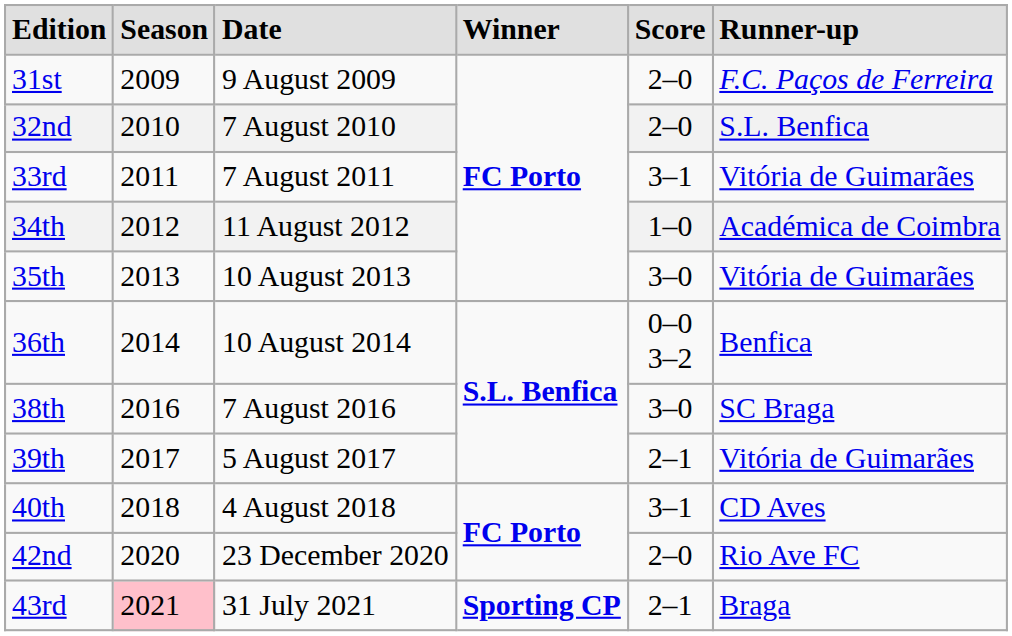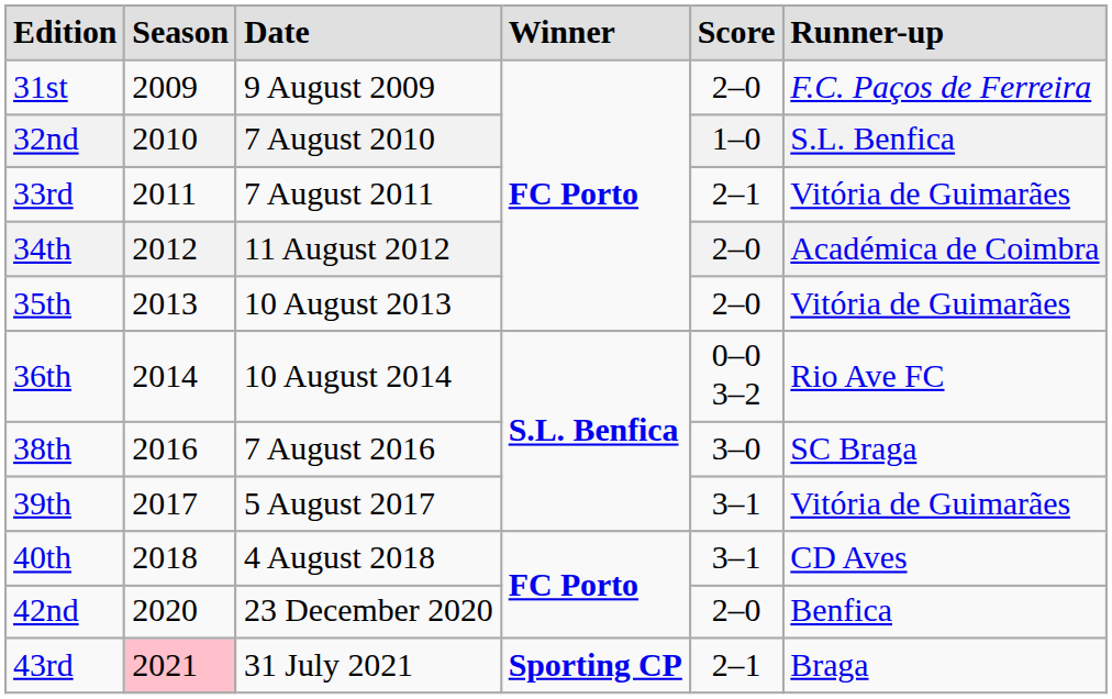 <table class="wikitable" style="font-size:90%">
 <tr bgcolor=#e0e0e0>
 <td><strong>Edition</strong></td>
 <td><strong>Season</strong></td>
 <td><strong>Date</strong></td>
 <td><strong>Winner</strong></td>
 <td><strong>Score</strong></td>
 <td><strong>Runner-up</strong></td>
 </tr>
 <tr>
 <td><a href='#'>31st</a></td>
 <td>2009</td>
 <td align=left>9 August 2009</td>
 <td rowspan="5"><strong><a href='#'>FC Porto</a></strong></td>
 <td align=center>2–0</td>
 <td><em><a href='#'>F.C. Paços de Ferreira</a></em></td>
 </tr>
 <tr bgcolor=#f2f2f2>
 <td><a href='#'>32nd</a></td>
 <td>2010</td>
 <td align=left>7 August 2010</td>
-<td align=center>2–0</td>
+<td align=center>1–0</td>
 <td><a href='#'>S.L. Benfica</a></td>
 </tr>
 <tr>
 <td><a href='#'>33rd</a></td>
 <td>2011</td>
 <td align=left>7 August 2011</td>
-<td align=center>3–1</td>
+<td align=center>2–1</td>
 <td><a href='#'>Vitória de Guimarães</a></td>
 </tr>
 <tr bgcolor=#f2f2f2>
 <td><a href='#'>34th</a></td>
 <td>2012</td>
 <td align=left>11 August 2012</td>
-<td align=center>1–0</td>
+<td align=center>2–0</td>
 <td><a href='#'>Académica de Coimbra</a></td>
 </tr>
 <tr>
 <td><a href='#'>35th</a></td>
 <td>2013</td>
 <td align=left>10 August 2013</td>
-<td align=center>3–0</td>
+<td align=center>2–0</td>
 <td><a href='#'>Vitória de Guimarães</a></td>
 </tr>
 <tr>
 <td><a href='#'>36th</a></td>
 <td>2014</td>
 <td align=left>10 August 2014</td>
 <td rowspan="3"><strong><a href='#'>S.L. Benfica</a></strong></td>
 <td align=center>0–0<br>3–2 </td>
-<td><a href='#'>Benfica</a></td>
+<td><a href='#'>Rio Ave FC</a></td>
 </tr>
 <tr>
 <td><a href='#'>38th</a></td>
 <td>2016</td>
 <td align=left>7 August 2016</td>
 <td align=center>3–0</td>
 <td><a href='#'>SC Braga</a></td>
 </tr>
 <tr>
 <td><a href='#'>39th</a></td>
 <td>2017</td>
 <td align=left>5 August 2017</td>
-<td align=center>2–1</td>
+<td align=center>3–1</td>
 <td><a href='#'>Vitória de Guimarães</a></td>
 </tr>
 <tr>
 <td><a href='#'>40th</a></td>
 <td>2018</td>
 <td align=left>4 August 2018</td>
 <td rowspan=2><strong><a href='#'>FC Porto</a></strong></td>
 <td align=center>3–1</td>
 <td><a href='#'>CD Aves</a></td>
 </tr>
 <tr>
 <td><a href='#'>42nd</a></td>
 <td>2020</td>
 <td align=left>23 December 2020</td>
 <td align=center>2–0</td>
-<td><a href='#'>Rio Ave FC</a></td>
+<td><a href='#'>Benfica</a></td>
 </tr>
 <tr>
 <td><a href='#'>43rd</a></td>
 <td style="background: pink;">2021</td>
 <td align=left>31 July 2021</td>
 <td><strong><a href='#'>Sporting CP</a></strong></td>
 <td align=center>2–1</td>
 <td><a href='#'>Braga</a></td>
 </tr>
 </table>
